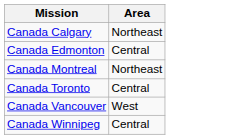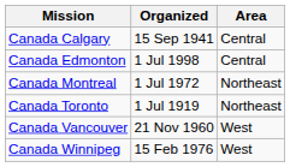 <table class="wikitable sortable">
 <tr>
 <th>Mission</th>
+<th data-sort-type=date>Organized</th>
 <th>Area</th>
 </tr>
 <tr>
 <td><a href='#'>Canada Calgary</a></td>
-<td> Northeast</td>
+<td>15 Sep 1941</td>
+<td> Central</td>
 </tr>
 <tr>
 <td><a href='#'>Canada Edmonton</a></td>
+<td>1 Jul 1998</td>
 <td> Central</td>
 </tr>
 <tr>
 <td><a href='#'>Canada Montreal</a></td>
+<td>1 Jul 1972</td>
 <td> Northeast</td>
 </tr>
 <tr>
 <td><a href='#'>Canada Toronto</a></td>
-<td> Central</td>
+<td>1 Jul 1919</td>
+<td> Northeast</td>
 </tr>
 <tr>
 <td><a href='#'>Canada Vancouver</a></td>
+<td>21 Nov 1960</td>
 <td> West</td>
 </tr>
 <tr>
 <td><a href='#'>Canada Winnipeg</a></td>
-<td> Central</td>
+<td>15 Feb 1976</td>
+<td> West</td>
 </tr>
 </table>
